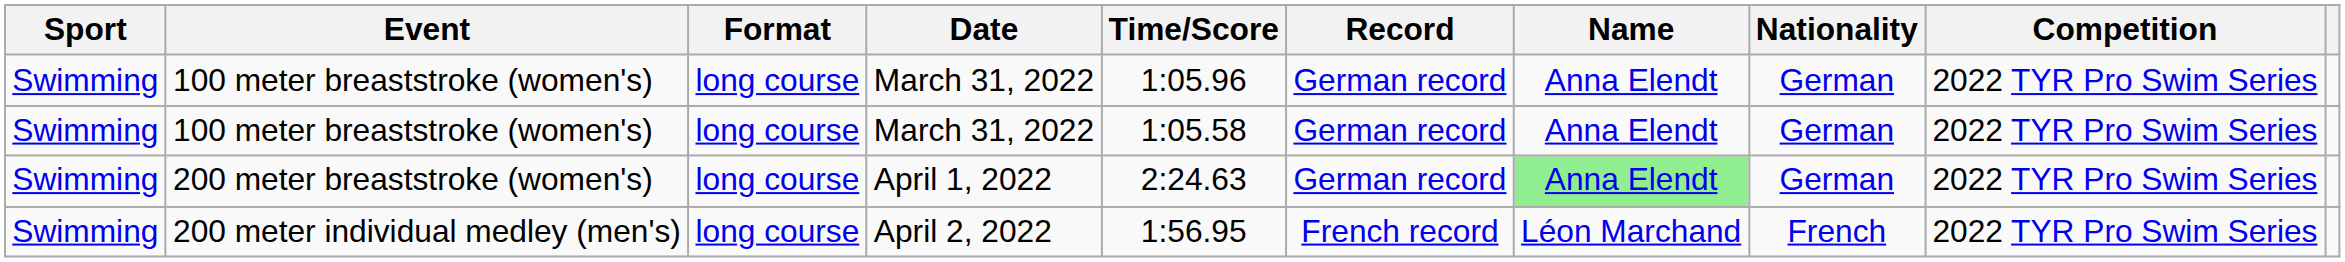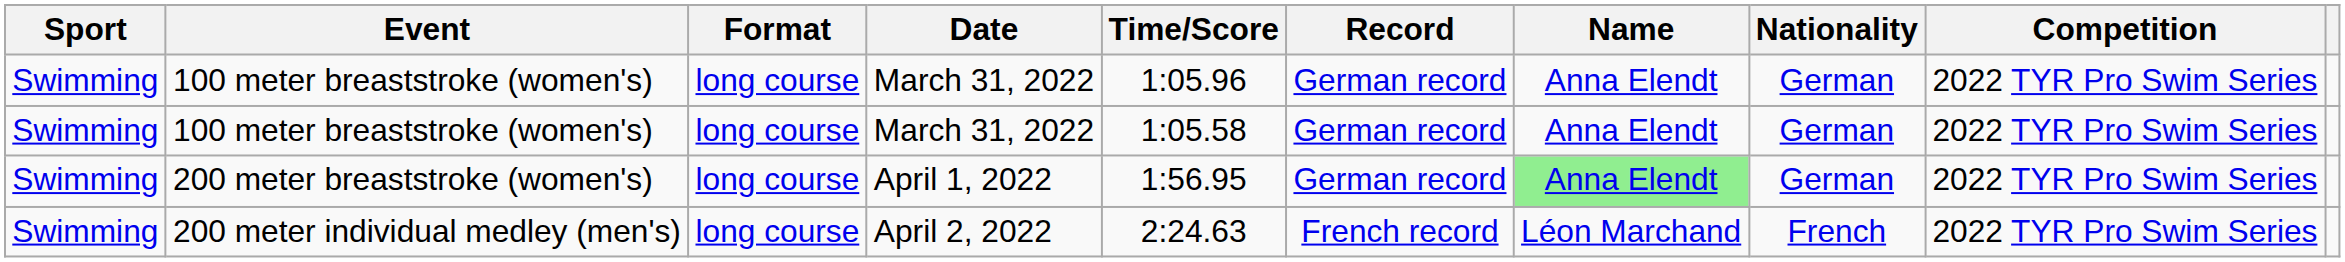 <table class="wikitable">
 <tr>
 <th>Sport</th>
 <th>Event</th>
 <th>Format</th>
 <th>Date</th>
 <th>Time/Score</th>
 <th>Record</th>
 <th>Name</th>
 <th>Nationality</th>
 <th>Competition</th>
 <th></th>
 </tr>
 <tr>
 <td><a href='#'>Swimming</a></td>
 <td>100 meter breaststroke (women's)</td>
 <td><a href='#'>long course</a></td>
 <td>March 31, 2022</td>
 <td style="text-align:center;">1:05.96</td>
 <td style="text-align:center;"><a href='#'>German record</a></td>
 <td style="text-align:center;"><a href='#'>Anna Elendt</a></td>
 <td style="text-align:center;"><a href='#'>German</a></td>
 <td>2022 <a href='#'>TYR Pro Swim Series</a></td>
 <td style="text-align:center;"></td>
 </tr>
 <tr>
 <td><a href='#'>Swimming</a></td>
 <td>100 meter breaststroke (women's)</td>
 <td><a href='#'>long course</a></td>
 <td>March 31, 2022</td>
 <td style="text-align:center;">1:05.58</td>
 <td style="text-align:center;"><a href='#'>German record</a></td>
 <td style="text-align:center;"><a href='#'>Anna Elendt</a></td>
 <td style="text-align:center;"><a href='#'>German</a></td>
 <td>2022 <a href='#'>TYR Pro Swim Series</a></td>
 <td style="text-align:center;"></td>
 </tr>
 <tr>
 <td><a href='#'>Swimming</a></td>
 <td>200 meter breaststroke (women's)</td>
 <td><a href='#'>long course</a></td>
 <td>April 1, 2022</td>
-<td style="text-align:center;">2:24.63</td>
+<td style="text-align:center;">1:56.95</td>
 <td style="text-align:center;"><a href='#'>German record</a></td>
 <td style="background: lightgreen; text-align:center;"><a href='#'>Anna Elendt</a></td>
 <td style="text-align:center;"><a href='#'>German</a></td>
 <td>2022 <a href='#'>TYR Pro Swim Series</a></td>
 <td style="text-align:center;"></td>
 </tr>
 <tr>
 <td><a href='#'>Swimming</a></td>
 <td>200 meter individual medley (men's)</td>
 <td><a href='#'>long course</a></td>
 <td>April 2, 2022</td>
-<td style="text-align:center;">1:56.95</td>
+<td style="text-align:center;">2:24.63</td>
 <td style="text-align:center;"><a href='#'>French record</a></td>
 <td style="text-align:center;"><a href='#'>Léon Marchand</a></td>
 <td style="text-align:center;"><a href='#'>French</a></td>
 <td>2022 <a href='#'> TYR Pro Swim Series</a></td>
 <td style="text-align:center;"></td>
 </tr>
 </table>
